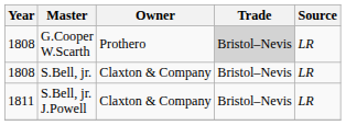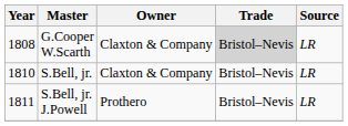 <table class="sortable wikitable">
 <tr>
 <th>Year</th>
 <th>Master</th>
 <th>Owner</th>
 <th>Trade</th>
 <th>Source</th>
 </tr>
 <tr>
 <td>1808</td>
 <td>G.Cooper<br>W.Scarth</td>
-<td>Prothero</td>
+<td>Claxton & Company</td>
 <td style="background: lightgrey;">Bristol–Nevis</td>
 <td><em>LR</em></td>
 </tr>
 <tr>
-<td>1808</td>
+<td>1810</td>
 <td>S.Bell, jr.</td>
 <td>Claxton & Company</td>
 <td>Bristol–Nevis</td>
 <td><em>LR</em></td>
 </tr>
 <tr>
 <td>1811</td>
 <td>S.Bell, jr.<br>J.Powell</td>
-<td>Claxton & Company</td>
+<td>Prothero</td>
 <td>Bristol–Nevis</td>
 <td><em>LR</em></td>
 </tr>
 <tr>
 </tr>
 </table>
